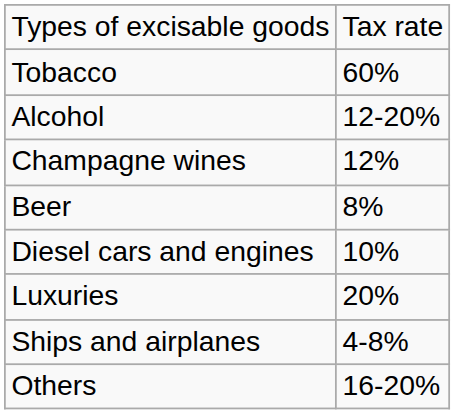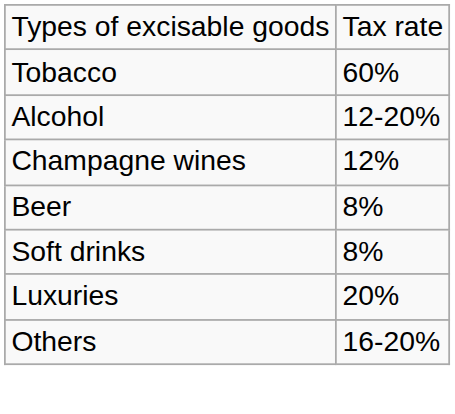 <table class="wikitable">
 <tr>
 <td>Types of excisable goods</td>
 <td>Tax rate</td>
 </tr>
 <tr>
 <td>Tobacco</td>
 <td>60%</td>
 </tr>
 <tr>
 <td>Alcohol</td>
 <td>12-20%</td>
 </tr>
 <tr>
 <td>Champagne wines</td>
 <td>12%</td>
 </tr>
 <tr>
 <td>Beer</td>
 <td>8%</td>
 </tr>
 <tr>
-<td>Diesel cars and engines</td>
-<td>10%</td>
+<td>Soft drinks</td>
+<td>8%</td>
 </tr>
 <tr>
 <td>Luxuries</td>
 <td>20%</td>
 </tr>
 <tr>
-<td>Ships and airplanes</td>
-<td>4-8%</td>
-</tr>
-<tr>
 <td>Others</td>
 <td>16-20%</td>
 </tr>
 </table>
